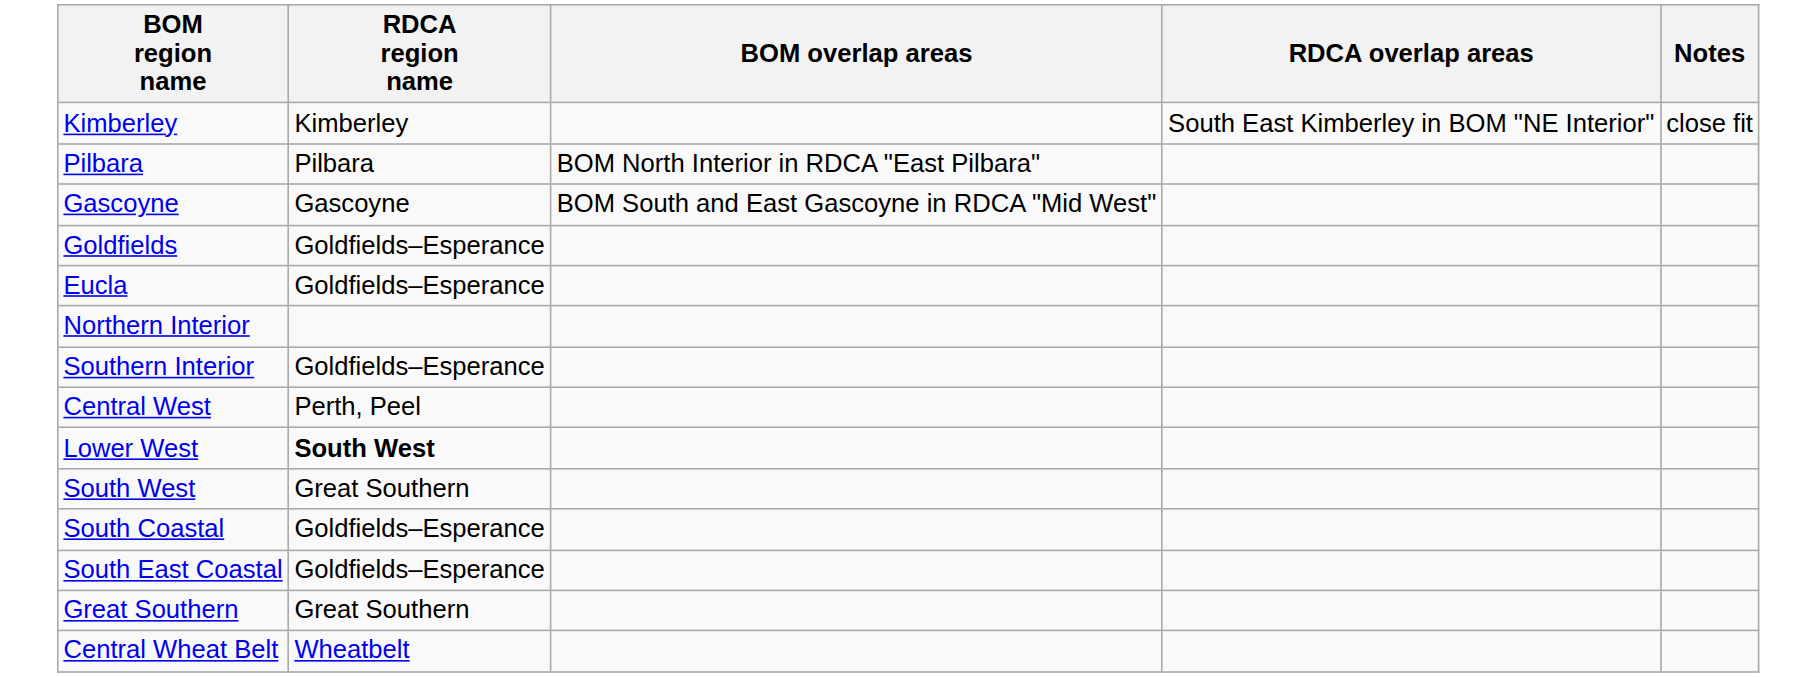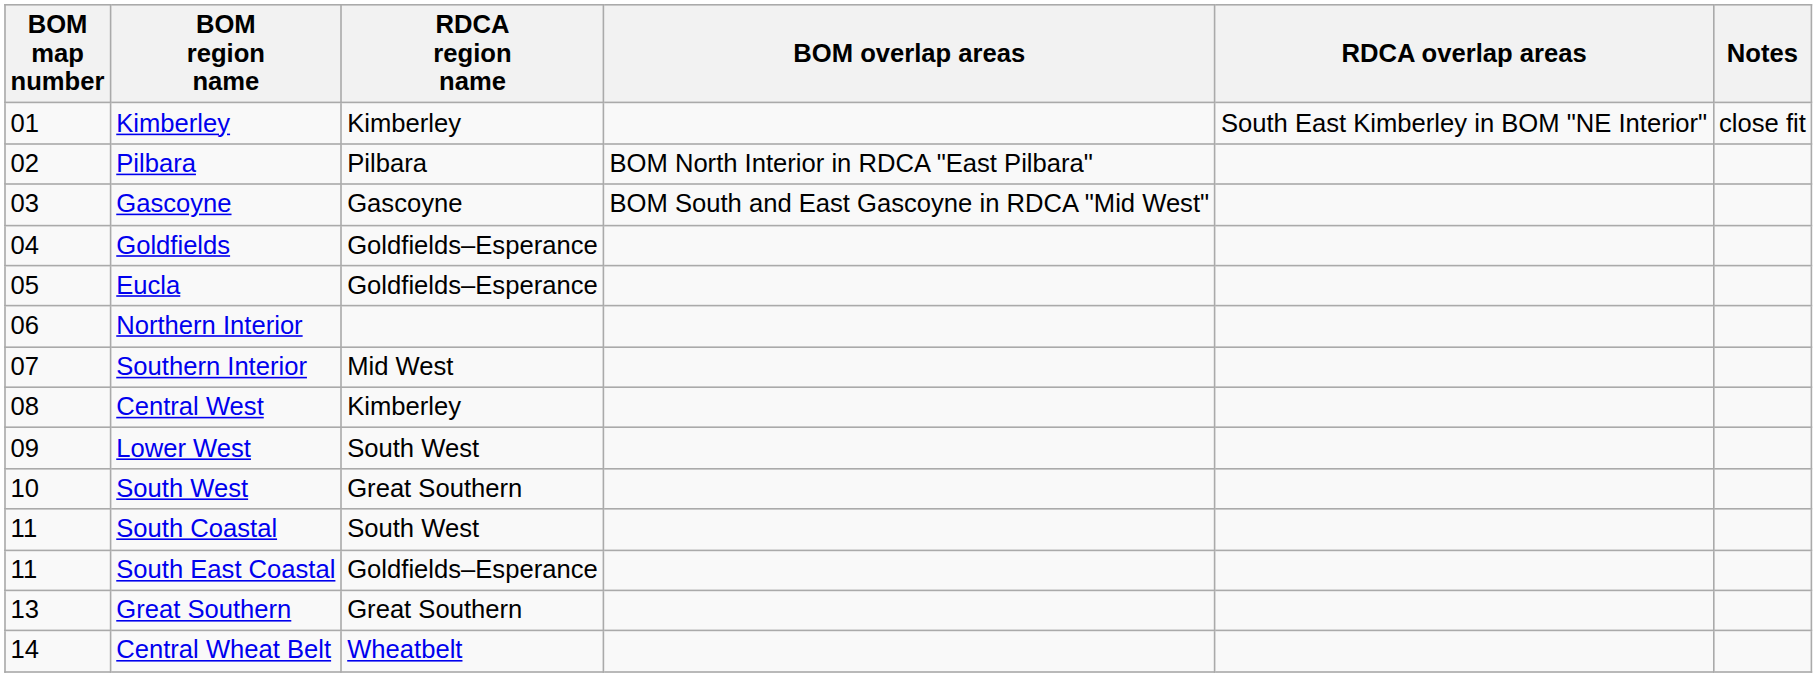 <table class="wikitable sortable" style="margin:1em auto;">
 <tr>
+<th>BOM<br>map<br>number</th>
 <th>BOM<br>region<br>name</th>
 <th>RDCA<br>region<br>name</th>
 <th>BOM overlap areas</th>
 <th>RDCA overlap areas</th>
 <th>Notes</th>
 </tr>
 <tr>
+<td>01</td>
 <td><a href='#'>Kimberley</a></td>
 <td>Kimberley</td>
 <td></td>
 <td>South East Kimberley in BOM "NE Interior"</td>
 <td>close fit</td>
 </tr>
 <tr>
+<td>02</td>
 <td><a href='#'>Pilbara</a></td>
 <td>Pilbara</td>
 <td>BOM North Interior in RDCA "East Pilbara"</td>
 <td></td>
 <td></td>
 </tr>
 <tr>
+<td>03</td>
 <td><a href='#'>Gascoyne</a></td>
 <td>Gascoyne</td>
 <td>BOM South and East Gascoyne in RDCA "Mid West"</td>
 <td></td>
 <td></td>
 </tr>
 <tr>
+<td>04</td>
 <td><a href='#'>Goldfields</a></td>
 <td>Goldfields–Esperance</td>
 <td></td>
 <td></td>
 <td></td>
 </tr>
 <tr>
+<td>05</td>
 <td><a href='#'>Eucla</a></td>
 <td>Goldfields–Esperance</td>
 <td></td>
 <td></td>
 <td></td>
 </tr>
 <tr>
+<td>06</td>
 <td><a href='#'>Northern Interior</a></td>
 <td></td>
 <td></td>
 <td></td>
 <td></td>
 </tr>
 <tr>
+<td>07</td>
 <td><a href='#'>Southern Interior</a></td>
-<td>Goldfields–Esperance</td>
+<td>Mid West</td>
 <td></td>
 <td></td>
 <td></td>
 </tr>
 <tr>
+<td>08</td>
 <td><a href='#'>Central West</a></td>
-<td>Perth, Peel</td>
+<td>Kimberley</td>
 <td></td>
 <td></td>
 <td></td>
 </tr>
 <tr>
+<td>09</td>
 <td><a href='#'>Lower West</a></td>
-<td><strong>South West</strong></td>
+<td>South West</td>
 <td></td>
 <td></td>
 <td></td>
 </tr>
 <tr>
+<td>10</td>
 <td><a href='#'>South West</a></td>
 <td>Great Southern</td>
 <td></td>
 <td></td>
 <td></td>
 </tr>
 <tr>
+<td>11</td>
 <td><a href='#'>South Coastal</a></td>
-<td>Goldfields–Esperance</td>
+<td>South West</td>
 <td></td>
 <td></td>
 <td></td>
 </tr>
 <tr>
+<td>11</td>
 <td><a href='#'>South East Coastal</a></td>
 <td>Goldfields–Esperance</td>
 <td></td>
 <td></td>
 <td></td>
 </tr>
 <tr>
+<td>13</td>
 <td><a href='#'>Great Southern</a></td>
 <td>Great Southern</td>
 <td></td>
 <td></td>
 <td></td>
 </tr>
 <tr>
+<td>14</td>
 <td><a href='#'>Central Wheat Belt</a></td>
 <td><a href='#'>Wheatbelt</a></td>
 <td></td>
 <td></td>
 <td></td>
 </tr>
 </table>
